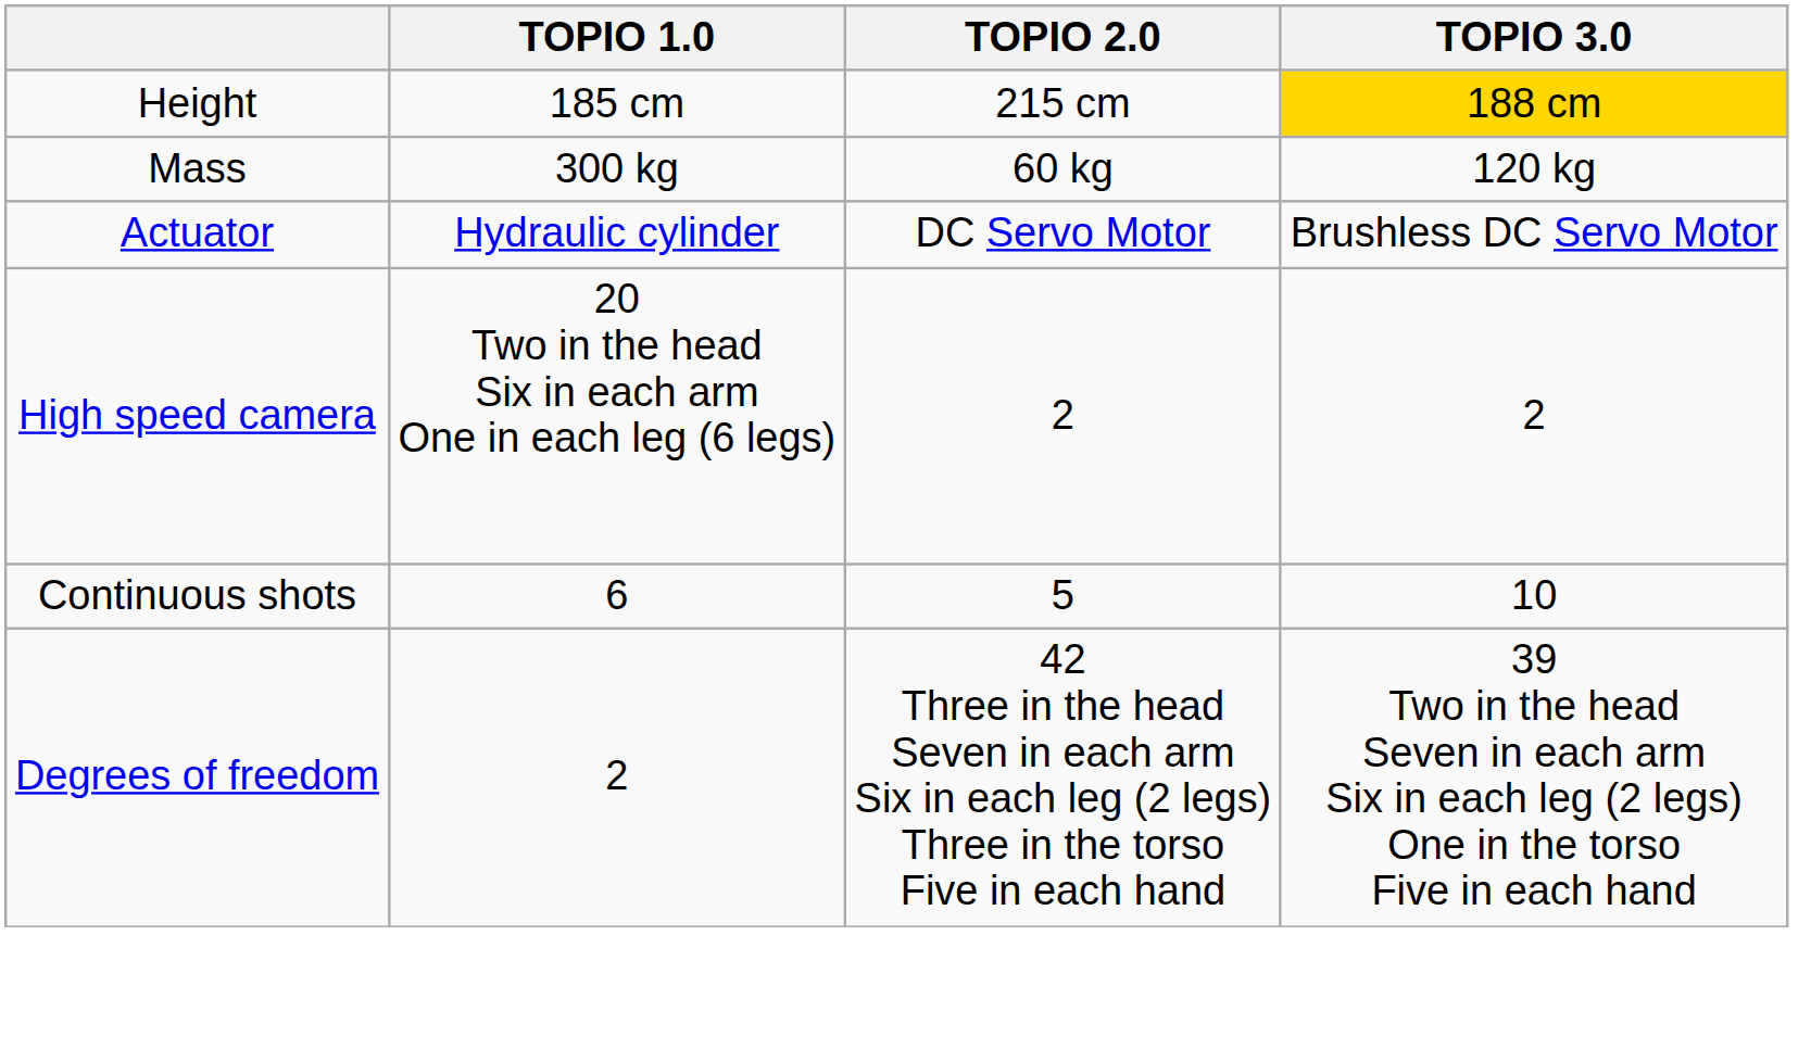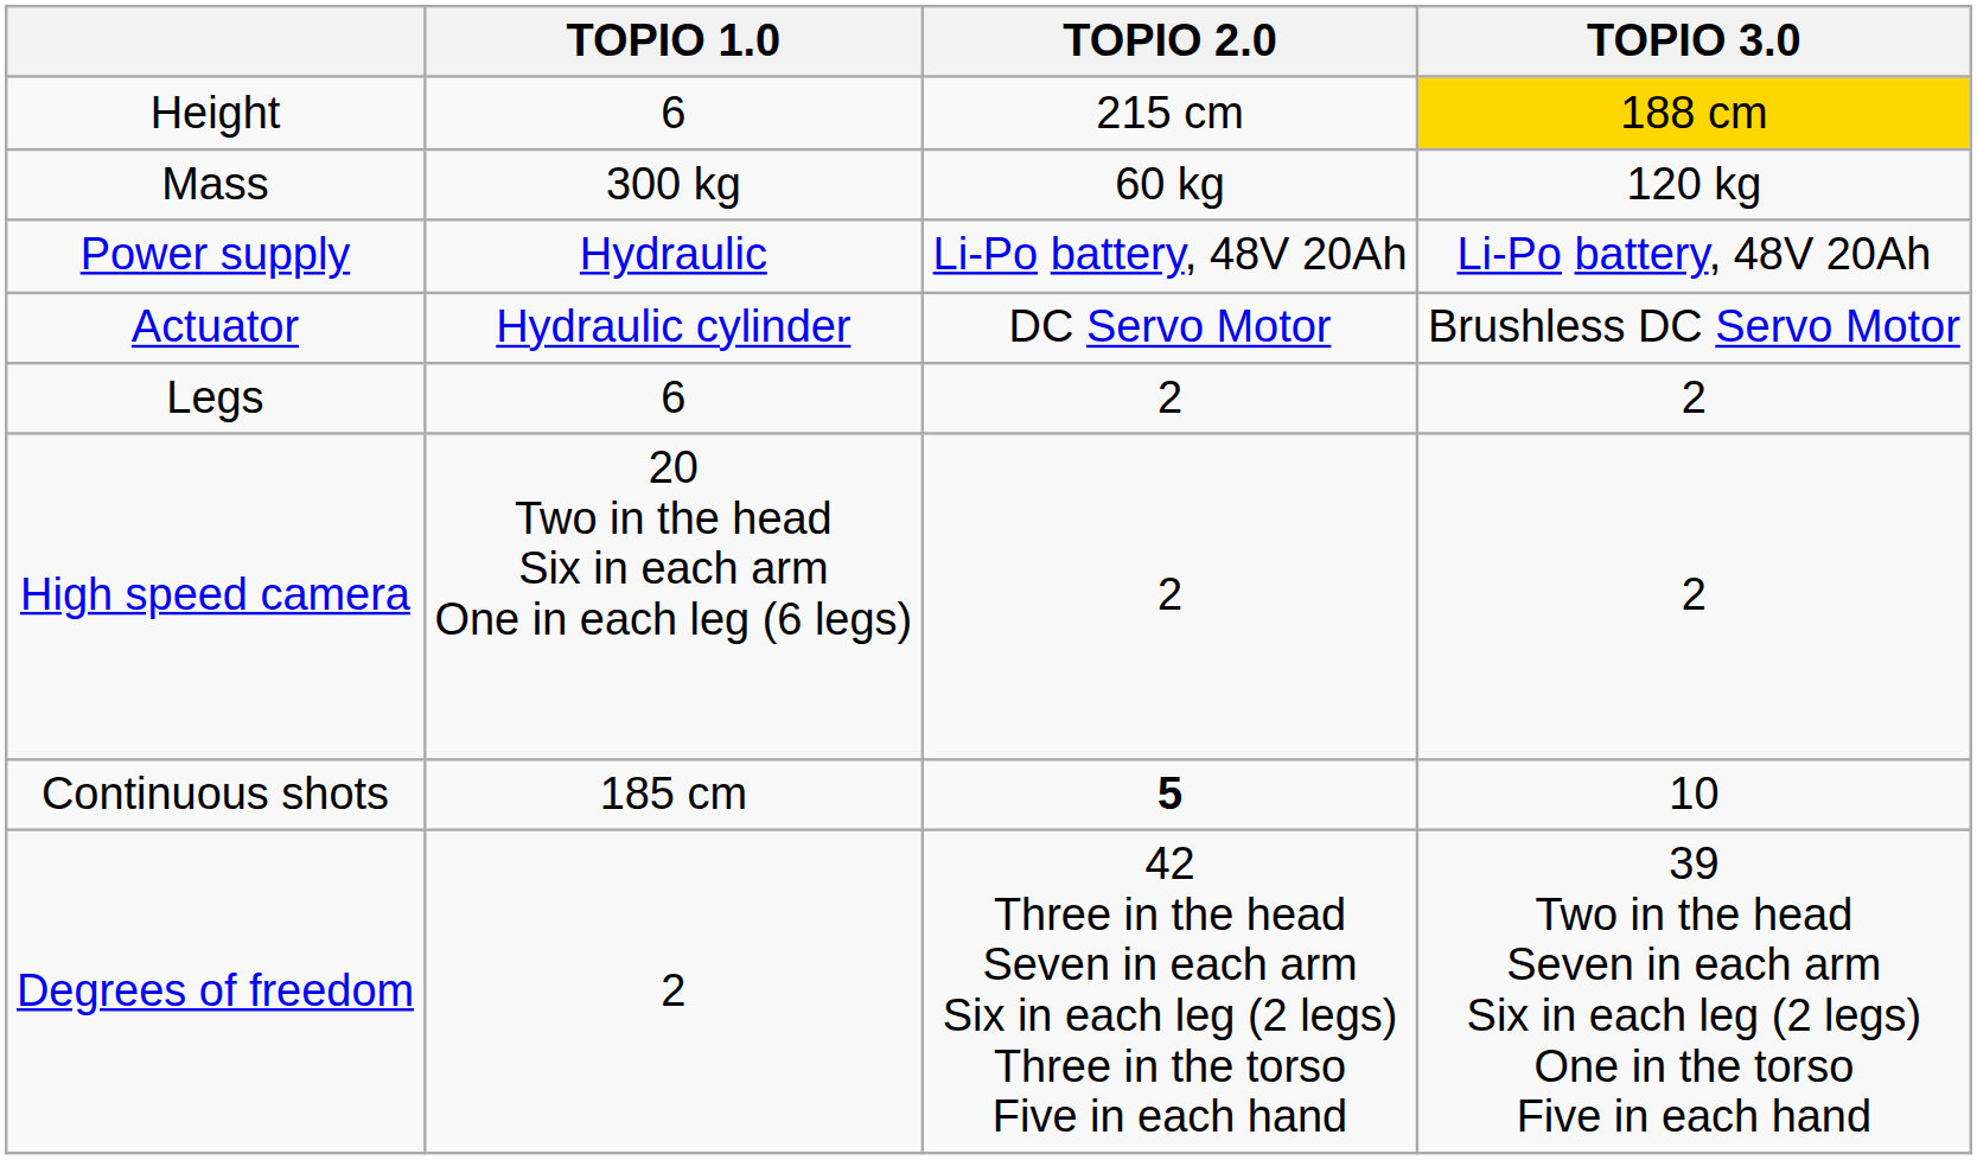 <table style="text-align:center;" class="wikitable">
 <tr>
 <th></th>
 <th>TOPIO 1.0</th>
 <th>TOPIO 2.0</th>
 <th>TOPIO 3.0</th>
 </tr>
 <tr>
 <td>Height</td>
-<td>185 cm</td>
+<td>6</td>
 <td>215 cm</td>
 <td style="background: gold;">188 cm</td>
 </tr>
 <tr>
 <td>Mass</td>
 <td>300 kg</td>
 <td>60 kg</td>
 <td>120 kg</td>
 </tr>
 <tr>
+<td><a href='#'>Power supply</a></td>
+<td><a href='#'>Hydraulic</a></td>
+<td><a href='#'>Li-Po</a> <a href='#'>battery</a>, 48V 20Ah</td>
+<td><a href='#'>Li-Po</a> <a href='#'>battery</a>, 48V 20Ah</td>
+</tr>
+<tr>
 <td><a href='#'>Actuator</a></td>
 <td><a href='#'>Hydraulic cylinder</a></td>
 <td>DC <a href='#'>Servo Motor</a></td>
 <td>Brushless DC <a href='#'>Servo Motor</a></td>
+</tr>
+<tr>
+<td>Legs</td>
+<td>6</td>
+<td>2</td>
+<td>2</td>
 </tr>
 <tr>
 <td><a href='#'>High speed camera</a></td>
 <td>20 <br> Two in the head <br> Six in each arm <br> One in each leg (6 legs) <br> <br> <br></td>
 <td>2</td>
 <td>2</td>
 </tr>
 <tr>
 <td>Continuous shots</td>
-<td>6</td>
-<td>5</td>
+<td>185 cm</td>
+<td><strong>5</strong></td>
 <td>10</td>
 </tr>
 <tr>
 <td><a href='#'>Degrees of freedom</a></td>
 <td>2</td>
 <td>42 <br> Three in the head <br> Seven in each arm <br> Six in each leg (2 legs) <br> Three in the torso <br> Five in each hand</td>
 <td>39 <br> Two in the head <br> Seven in each arm <br> Six in each leg (2 legs) <br> One in the torso <br> Five in each hand</td>
 </tr>
 </table>
